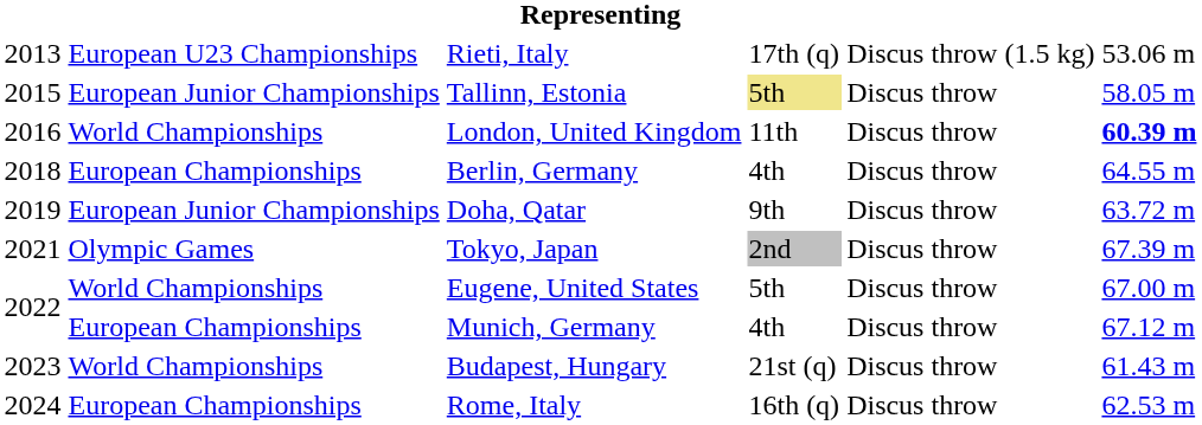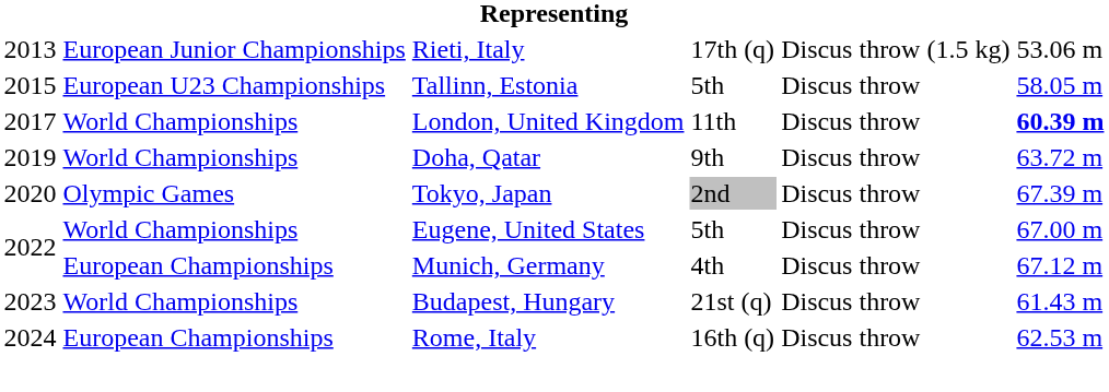 <table>
 <tr>
 <th colspan="6">Representing </th>
 </tr>
 <tr>
 <td>2013</td>
-<td><a href='#'>European U23 Championships</a></td>
+<td><a href='#'>European Junior Championships</a></td>
 <td><a href='#'>Rieti, Italy</a></td>
 <td>17th (q)</td>
 <td>Discus throw (1.5 kg)</td>
 <td>53.06 m</td>
 </tr>
 <tr>
 <td>2015</td>
-<td><a href='#'>European Junior Championships</a></td>
+<td><a href='#'>European U23 Championships</a></td>
 <td><a href='#'>Tallinn, Estonia</a></td>
-<td style="background: khaki;">5th</td>
+<td>5th</td>
 <td>Discus throw</td>
 <td><a href='#'>58.05 m</a></td>
 </tr>
 <tr>
-<td>2016</td>
+<td>2017</td>
 <td><a href='#'>World Championships</a></td>
 <td><a href='#'>London, United Kingdom</a></td>
 <td>11th</td>
 <td>Discus throw</td>
 <td><strong><a href='#'>60.39 m</a></strong></td>
 </tr>
 <tr>
-<td>2018</td>
-<td><a href='#'>European Championships</a></td>
-<td><a href='#'>Berlin, Germany</a></td>
-<td>4th</td>
-<td>Discus throw</td>
-<td><a href='#'>64.55 m</a></td>
-</tr>
-<tr>
 <td>2019</td>
-<td><a href='#'>European Junior Championships</a></td>
+<td><a href='#'>World Championships</a></td>
 <td><a href='#'>Doha, Qatar</a></td>
 <td>9th</td>
 <td>Discus throw</td>
 <td><a href='#'>63.72 m</a></td>
 </tr>
 <tr>
-<td>2021</td>
+<td>2020</td>
 <td><a href='#'>Olympic Games</a></td>
 <td><a href='#'>Tokyo, Japan</a></td>
 <td bgcolor=silver>2nd</td>
 <td>Discus throw</td>
 <td><a href='#'>67.39 m</a></td>
 </tr>
 <tr>
 <td rowspan=2>2022</td>
 <td><a href='#'>World Championships</a></td>
 <td><a href='#'>Eugene, United States</a></td>
 <td>5th</td>
 <td>Discus throw</td>
 <td><a href='#'>67.00 m</a></td>
 </tr>
 <tr>
 <td><a href='#'>European Championships</a></td>
 <td><a href='#'>Munich, Germany</a></td>
 <td>4th</td>
 <td>Discus throw</td>
 <td><a href='#'>67.12 m</a></td>
 </tr>
 <tr>
 <td>2023</td>
 <td><a href='#'>World Championships</a></td>
 <td><a href='#'>Budapest, Hungary</a></td>
 <td>21st (q)</td>
 <td>Discus throw</td>
 <td><a href='#'>61.43 m</a></td>
 </tr>
 <tr>
 <td>2024</td>
 <td><a href='#'>European Championships</a></td>
 <td><a href='#'>Rome, Italy</a></td>
 <td>16th (q)</td>
 <td>Discus throw</td>
 <td><a href='#'>62.53 m</a></td>
 </tr>
 </table>
